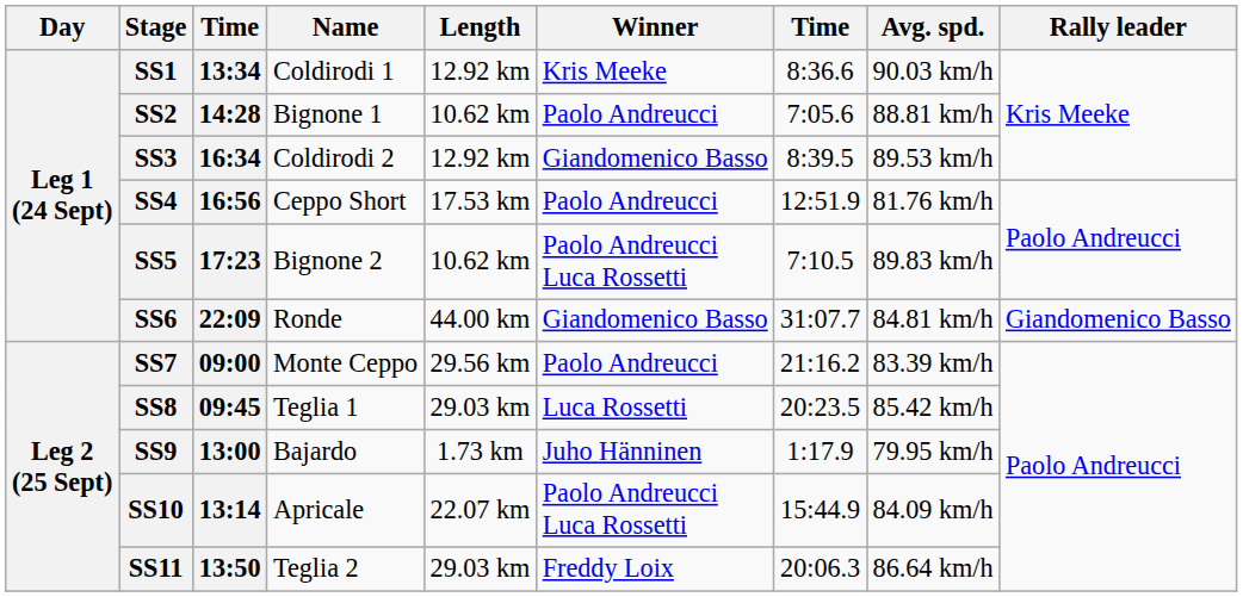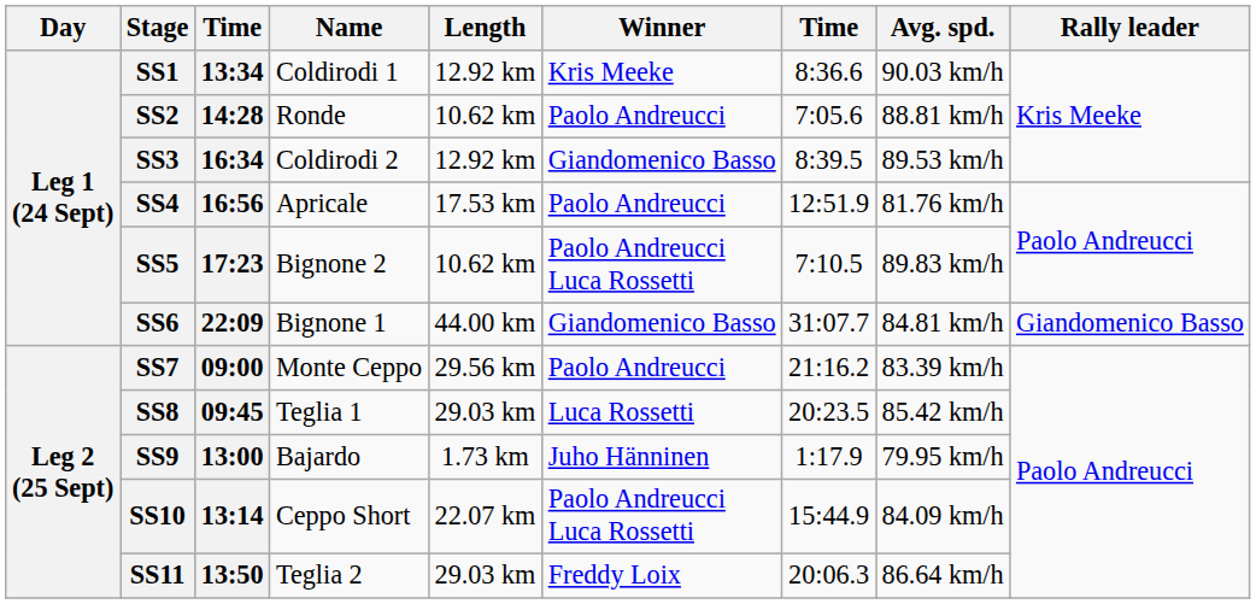 <table class="wikitable" style="text-align: center; font-size: 90%; max-width: 950px;">
 <tr>
 <th>Day</th>
 <th>Stage</th>
 <th>Time</th>
 <th>Name</th>
 <th>Length</th>
 <th>Winner</th>
 <th>Time</th>
 <th>Avg. spd.</th>
 <th>Rally leader</th>
 </tr>
 <tr>
 <th rowspan="6">Leg 1<br>(24 Sept)</th>
 <th>SS1</th>
 <th>13:34</th>
 <td align=left>Coldirodi 1</td>
 <td>12.92 km</td>
 <td align=left> <a href='#'>Kris Meeke</a></td>
 <td>8:36.6</td>
 <td>90.03 km/h</td>
 <td align=left rowspan="3"> <a href='#'>Kris Meeke</a></td>
 </tr>
 <tr>
 <th>SS2</th>
 <th>14:28</th>
-<td align=left>Bignone 1</td>
+<td align=left>Ronde</td>
 <td>10.62 km</td>
 <td align=left> <a href='#'>Paolo Andreucci</a></td>
 <td>7:05.6</td>
 <td>88.81 km/h</td>
 </tr>
 <tr>
 <th>SS3</th>
 <th>16:34</th>
 <td align=left>Coldirodi 2</td>
 <td>12.92 km</td>
 <td align=left> <a href='#'>Giandomenico Basso</a></td>
 <td>8:39.5</td>
 <td>89.53 km/h</td>
 </tr>
 <tr>
 <th>SS4</th>
 <th>16:56</th>
-<td align=left>Ceppo Short</td>
+<td align=left>Apricale</td>
 <td>17.53 km</td>
 <td align=left> <a href='#'>Paolo Andreucci</a></td>
 <td>12:51.9</td>
 <td>81.76 km/h</td>
 <td align=left rowspan=2> <a href='#'>Paolo Andreucci</a></td>
 </tr>
 <tr>
 <th>SS5</th>
 <th>17:23</th>
 <td align=left>Bignone 2</td>
 <td>10.62 km</td>
 <td align=left> <a href='#'>Paolo Andreucci</a><br> <a href='#'>Luca Rossetti</a></td>
 <td>7:10.5</td>
 <td>89.83 km/h</td>
 </tr>
 <tr>
 <th>SS6</th>
 <th>22:09</th>
-<td align=left>Ronde</td>
+<td align=left>Bignone 1</td>
 <td>44.00 km</td>
 <td align=left> <a href='#'>Giandomenico Basso</a></td>
 <td>31:07.7</td>
 <td>84.81 km/h</td>
 <td align=left> <a href='#'>Giandomenico Basso</a></td>
 </tr>
 <tr>
 <th rowspan="5">Leg 2<br>(25 Sept)</th>
 <th>SS7</th>
 <th>09:00</th>
 <td align=left>Monte Ceppo</td>
 <td>29.56 km</td>
 <td align=left> <a href='#'>Paolo Andreucci</a></td>
 <td>21:16.2</td>
 <td>83.39 km/h</td>
 <td align=left rowspan=5> <a href='#'>Paolo Andreucci</a></td>
 </tr>
 <tr>
 <th>SS8</th>
 <th>09:45</th>
 <td align=left>Teglia 1</td>
 <td>29.03 km</td>
 <td align=left> <a href='#'>Luca Rossetti</a></td>
 <td>20:23.5</td>
 <td>85.42 km/h</td>
 </tr>
 <tr>
 <th>SS9</th>
 <th>13:00</th>
 <td align=left>Bajardo</td>
 <td>1.73 km</td>
 <td align=left> <a href='#'>Juho Hänninen</a></td>
 <td>1:17.9</td>
 <td>79.95 km/h</td>
 </tr>
 <tr>
 <th>SS10</th>
 <th>13:14</th>
-<td align=left>Apricale</td>
+<td align=left>Ceppo Short</td>
 <td>22.07 km</td>
 <td align=left> <a href='#'>Paolo Andreucci</a><br> <a href='#'>Luca Rossetti</a></td>
 <td>15:44.9</td>
 <td>84.09 km/h</td>
 </tr>
 <tr>
 <th>SS11</th>
 <th>13:50</th>
 <td align=left>Teglia 2</td>
 <td>29.03 km</td>
 <td align=left> <a href='#'>Freddy Loix</a></td>
 <td>20:06.3</td>
 <td>86.64 km/h</td>
 </tr>
 </table>
